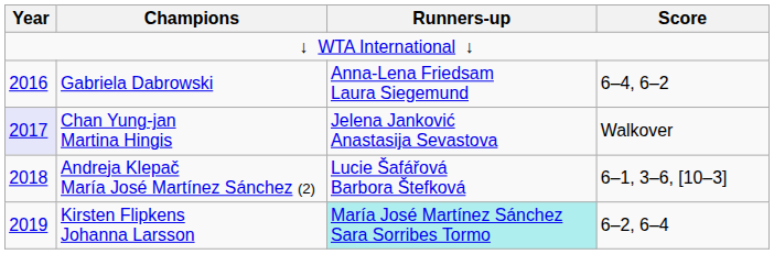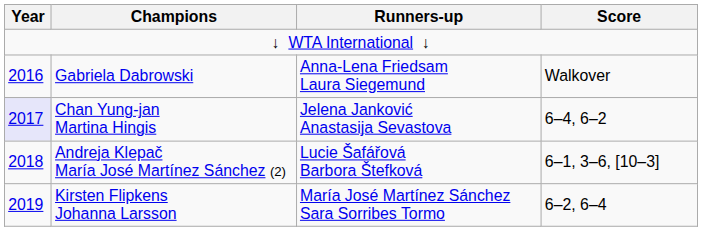 <table class="wikitable">
 <tr>
 <th style="width:40px">Year</th>
 <th style="width:240px">Champions</th>
 <th style="width:240px">Runners-up</th>
 <th style="width:150px" class="unsortable">Score</th>
 </tr>
 <tr>
 <td colspan=4 align=center>↓  <a href='#'>WTA International</a>  ↓</td>
 </tr>
 <tr>
 <td><a href='#'>2016</a></td>
 <td> <a href='#'>Gabriela Dabrowski</a> <br> </td>
 <td> <a href='#'>Anna-Lena Friedsam</a> <br>  <a href='#'>Laura Siegemund</a></td>
-<td>6–4, 6–2</td>
+<td>Walkover</td>
 </tr>
 <tr>
 <td style="background: lavender;"><a href='#'>2017</a></td>
 <td> <a href='#'>Chan Yung-jan</a> <br>  <a href='#'>Martina Hingis</a></td>
 <td> <a href='#'>Jelena Janković</a> <br>  <a href='#'>Anastasija Sevastova</a></td>
-<td>Walkover</td>
+<td>6–4, 6–2</td>
 </tr>
 <tr>
 <td><a href='#'>2018</a></td>
 <td> <a href='#'>Andreja Klepač</a> <br>  <a href='#'>María José Martínez Sánchez</a> <small> (2) </small></td>
 <td> <a href='#'>Lucie Šafářová</a> <br>  <a href='#'>Barbora Štefková</a></td>
 <td>6–1, 3–6, [10–3]</td>
 </tr>
 <tr>
 <td><a href='#'>2019</a></td>
 <td> <a href='#'>Kirsten Flipkens</a> <br>  <a href='#'>Johanna Larsson</a></td>
-<td style="background: paleturquoise;"> <a href='#'>María José Martínez Sánchez</a> <br>  <a href='#'>Sara Sorribes Tormo</a></td>
+<td> <a href='#'>María José Martínez Sánchez</a> <br>  <a href='#'>Sara Sorribes Tormo</a></td>
 <td>6–2, 6–4</td>
 </tr>
 </table>
